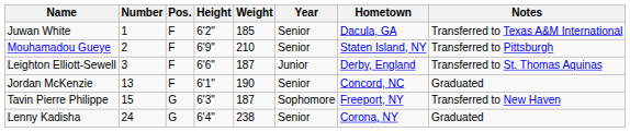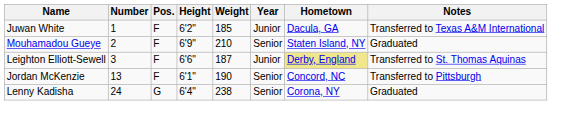 <table class="wikitable sortable" border="1">
 <tr>
 <th>Name</th>
 <th>Number</th>
 <th>Pos.</th>
 <th>Height</th>
 <th>Weight</th>
 <th>Year</th>
 <th>Hometown</th>
 <th class="unsortable">Notes</th>
 </tr>
 <tr>
 <td>Juwan White</td>
 <td>1</td>
 <td>F</td>
 <td>6'2"</td>
 <td>185</td>
-<td>Senior</td>
+<td>Junior</td>
 <td><a href='#'>Dacula, GA</a></td>
 <td>Transferred to <a href='#'>Texas A&M International</a></td>
 </tr>
 <tr>
 <td><a href='#'>Mouhamadou Gueye</a></td>
 <td>2</td>
 <td>F</td>
 <td>6'9"</td>
 <td>210</td>
 <td>Senior</td>
 <td><a href='#'>Staten Island, NY</a></td>
-<td>Transferred to <a href='#'>Pittsburgh</a></td>
+<td>Graduated</td>
 </tr>
 <tr>
 <td>Leighton Elliott-Sewell</td>
 <td>3</td>
 <td>F</td>
 <td>6'6"</td>
 <td>187</td>
 <td>Junior</td>
-<td><a href='#'>Derby, England</a></td>
+<td style="background: khaki;"><a href='#'>Derby, England</a></td>
 <td>Transferred to <a href='#'>St. Thomas Aquinas</a></td>
 </tr>
 <tr>
 <td>Jordan McKenzie</td>
 <td>13</td>
 <td>F</td>
 <td>6'1"</td>
 <td>190</td>
 <td>Senior</td>
 <td><a href='#'>Concord, NC</a></td>
-<td>Graduated</td>
-</tr>
-<tr>
-<td>Tavin Pierre Philippe</td>
-<td>15</td>
-<td>G</td>
-<td>6'3"</td>
-<td>187</td>
-<td>Sophomore</td>
-<td><a href='#'>Freeport, NY</a></td>
-<td>Transferred to <a href='#'>New Haven</a></td>
+<td>Transferred to <a href='#'>Pittsburgh</a></td>
 </tr>
 <tr>
 <td>Lenny Kadisha</td>
 <td>24</td>
 <td>G</td>
 <td>6'4"</td>
 <td>238</td>
 <td>Senior</td>
 <td><a href='#'>Corona, NY</a></td>
 <td>Graduated</td>
 </tr>
 </table>
